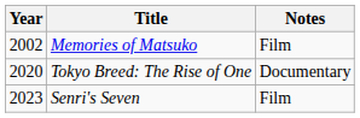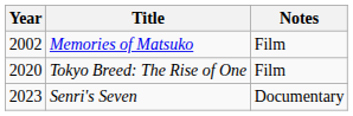 <table class="wikitable sortable">
 <tr>
 <th>Year</th>
 <th>Title</th>
 <th class="unsortable">Notes</th>
 </tr>
 <tr>
 <td>2002</td>
 <td><em><a href='#'>Memories of Matsuko</a></em></td>
 <td>Film</td>
 </tr>
 <tr>
 <td>2020</td>
 <td><em>Tokyo Breed: The Rise of One</em></td>
-<td>Documentary</td>
+<td>Film</td>
 </tr>
 <tr>
 <td>2023</td>
 <td><em>Senri's Seven</em></td>
-<td>Film</td>
+<td>Documentary</td>
 </tr>
 </table>
